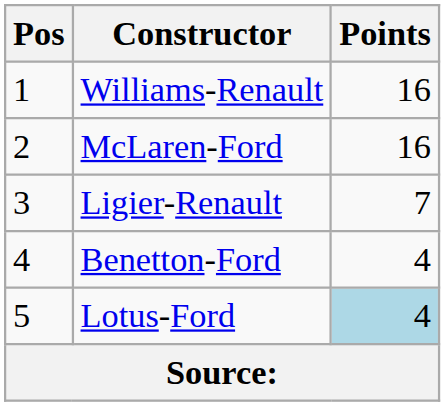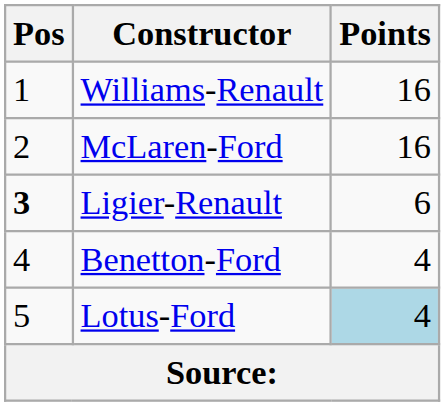 <table class="wikitable" style="font-size: 95%;">
 <tr>
 <th>Pos</th>
 <th>Constructor</th>
 <th>Points</th>
 </tr>
 <tr>
 <td>1</td>
 <td> <a href='#'>Williams</a>-<a href='#'>Renault</a></td>
 <td align="right">16</td>
 </tr>
 <tr>
 <td>2</td>
 <td> <a href='#'>McLaren</a>-<a href='#'>Ford</a></td>
 <td align="right">16</td>
 </tr>
 <tr>
-<td>3</td>
+<td><strong>3</strong></td>
 <td> <a href='#'>Ligier</a>-<a href='#'>Renault</a></td>
-<td align="right">7</td>
+<td align="right">6</td>
 </tr>
 <tr>
 <td>4</td>
 <td> <a href='#'>Benetton</a>-<a href='#'>Ford</a></td>
 <td align="right">4</td>
 </tr>
 <tr>
 <td>5</td>
 <td> <a href='#'>Lotus</a>-<a href='#'>Ford</a></td>
 <td align="right" style="background: lightblue;">4</td>
 </tr>
 <tr>
 <th colspan=4>Source: </th>
 </tr>
 </table>
